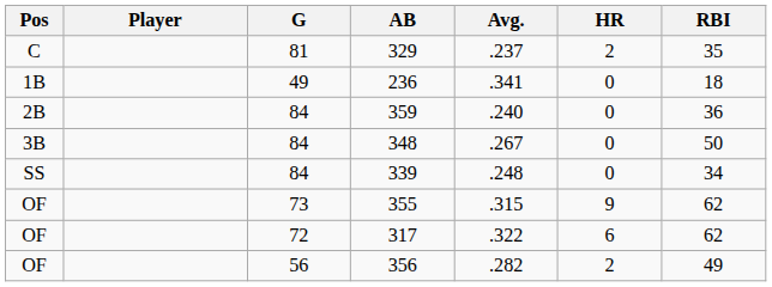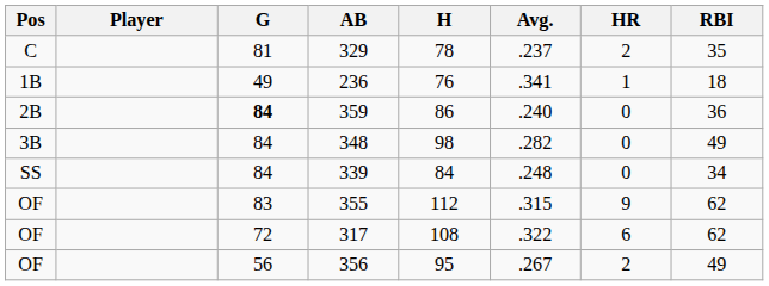 <table class="wikitable sortable">
 <tr>
 <th bgcolor="#DDDDFF" width="5%">Pos</th>
 <th bgcolor="#DDDDFF" width="16%">Player</th>
 <th bgcolor="#DDDDFF" width="9%">G</th>
 <th bgcolor="#DDDDFF" width="9%">AB</th>
+<th bgcolor="#DDDDFF" width="9%">H</th>
 <th bgcolor="#DDDDFF" width="9%">Avg.</th>
 <th bgcolor="#DDDDFF" width="9%">HR</th>
 <th bgcolor="#DDDDFF" width="9%">RBI</th>
 </tr>
 <tr align="center">
 <td>C</td>
 <td></td>
 <td>81</td>
 <td>329</td>
+<td>78</td>
 <td>.237</td>
 <td>2</td>
 <td>35</td>
 </tr>
 <tr align="center">
 <td>1B</td>
 <td></td>
 <td>49</td>
 <td>236</td>
+<td>76</td>
 <td>.341</td>
-<td>0</td>
+<td>1</td>
 <td>18</td>
 </tr>
 <tr align="center">
 <td>2B</td>
 <td></td>
-<td>84</td>
+<td><strong>84</strong></td>
 <td>359</td>
+<td>86</td>
 <td>.240</td>
 <td>0</td>
 <td>36</td>
 </tr>
 <tr align="center">
 <td>3B</td>
 <td></td>
 <td>84</td>
 <td>348</td>
-<td>.267</td>
+<td>98</td>
+<td>.282</td>
 <td>0</td>
-<td>50</td>
+<td>49</td>
 </tr>
 <tr align="center">
 <td>SS</td>
 <td></td>
 <td>84</td>
 <td>339</td>
+<td>84</td>
 <td>.248</td>
 <td>0</td>
 <td>34</td>
 </tr>
 <tr align="center">
 <td>OF</td>
 <td></td>
-<td>73</td>
+<td>83</td>
 <td>355</td>
+<td>112</td>
 <td>.315</td>
 <td>9</td>
 <td>62</td>
 </tr>
 <tr align="center">
 <td>OF</td>
 <td></td>
 <td>72</td>
 <td>317</td>
+<td>108</td>
 <td>.322</td>
 <td>6</td>
 <td>62</td>
 </tr>
 <tr align="center">
 <td>OF</td>
 <td></td>
 <td>56</td>
 <td>356</td>
-<td>.282</td>
+<td>95</td>
+<td>.267</td>
 <td>2</td>
 <td>49</td>
 </tr>
 </table>
